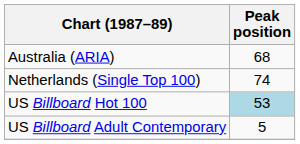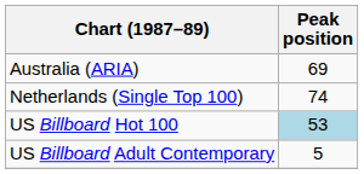 <table class="wikitable sortable">
 <tr>
 <th align="left">Chart (1987–89)</th>
 <th align="left">Peak<br>position</th>
 </tr>
 <tr>
 <td align="left">Australia (<a href='#'>ARIA</a>)</td>
-<td align="center">68</td>
+<td align="center">69</td>
 </tr>
 <tr>
 <td align="left">Netherlands (<a href='#'>Single Top 100</a>)</td>
 <td align="center">74</td>
 </tr>
 <tr>
 <td align="left">US <em><a href='#'>Billboard</a></em> <a href='#'>Hot 100</a></td>
 <td align="center" style="background: lightblue;">53</td>
 </tr>
 <tr>
 <td align="left">US <em><a href='#'>Billboard</a></em> <a href='#'>Adult Contemporary</a></td>
 <td align="center">5</td>
 </tr>
 <tr>
 </tr>
 </table>
